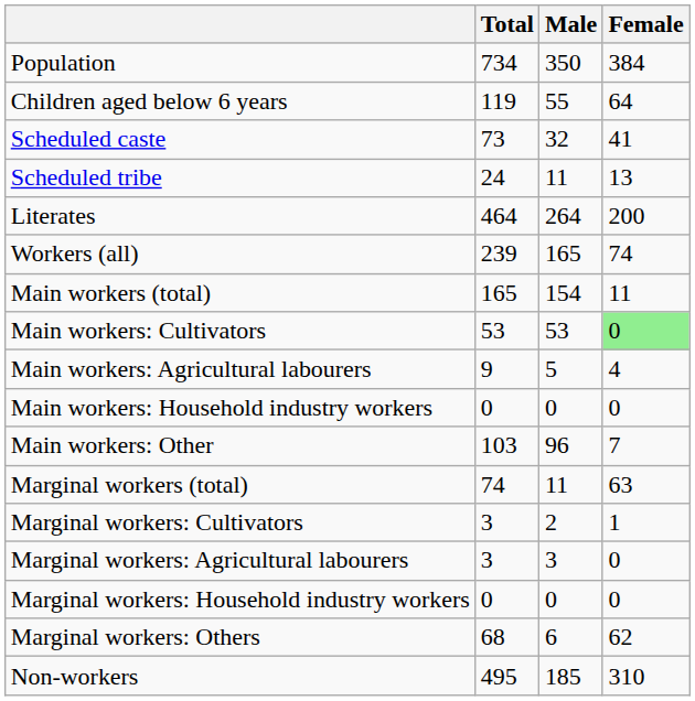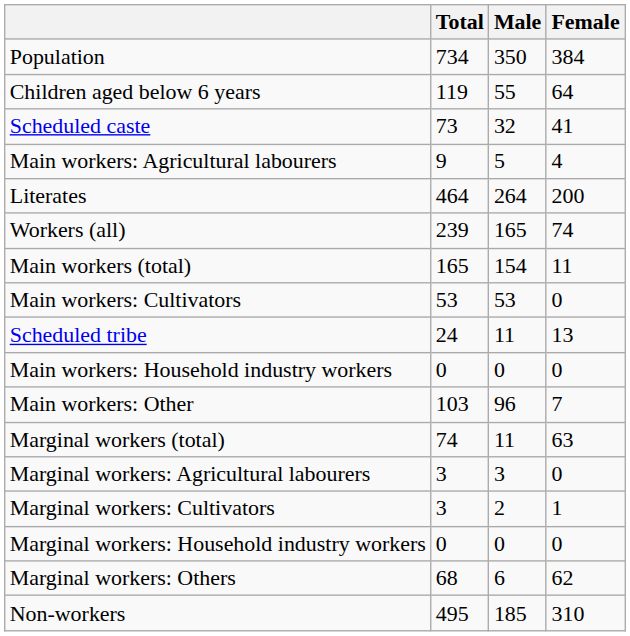 <table class="wikitable sortable">
 <tr>
 <th></th>
 <th>Total</th>
 <th>Male</th>
 <th>Female</th>
 </tr>
 <tr>
 <td>Population</td>
 <td>734</td>
 <td>350</td>
 <td>384</td>
 </tr>
 <tr>
 <td>Children aged below 6 years</td>
 <td>119</td>
 <td>55</td>
 <td>64</td>
 </tr>
 <tr>
 <td><a href='#'>Scheduled caste</a></td>
 <td>73</td>
 <td>32</td>
 <td>41</td>
 </tr>
 <tr>
-<td><a href='#'>Scheduled tribe</a></td>
-<td>24</td>
-<td>11</td>
-<td>13</td>
+<td>Main workers: Agricultural labourers</td>
+<td>9</td>
+<td>5</td>
+<td>4</td>
 </tr>
 <tr>
 <td>Literates</td>
 <td>464</td>
 <td>264</td>
 <td>200</td>
 </tr>
 <tr>
 <td>Workers (all)</td>
 <td>239</td>
 <td>165</td>
 <td>74</td>
 </tr>
 <tr>
 <td>Main workers (total)</td>
 <td>165</td>
 <td>154</td>
 <td>11</td>
 </tr>
 <tr>
 <td>Main workers: Cultivators</td>
 <td>53</td>
 <td>53</td>
-<td style="background: lightgreen;">0</td>
+<td>0</td>
 </tr>
 <tr>
-<td>Main workers: Agricultural labourers</td>
-<td>9</td>
-<td>5</td>
-<td>4</td>
+<td><a href='#'>Scheduled tribe</a></td>
+<td>24</td>
+<td>11</td>
+<td>13</td>
 </tr>
 <tr>
 <td>Main workers: Household industry workers</td>
 <td>0</td>
 <td>0</td>
 <td>0</td>
 </tr>
 <tr>
 <td>Main workers: Other</td>
 <td>103</td>
 <td>96</td>
 <td>7</td>
 </tr>
 <tr>
 <td>Marginal workers (total)</td>
 <td>74</td>
 <td>11</td>
 <td>63</td>
 </tr>
 <tr>
+<td>Marginal workers: Agricultural labourers</td>
+<td>3</td>
+<td>3</td>
+<td>0</td>
+</tr>
+<tr>
 <td>Marginal workers: Cultivators</td>
 <td>3</td>
 <td>2</td>
 <td>1</td>
-</tr>
-<tr>
-<td>Marginal workers: Agricultural labourers</td>
-<td>3</td>
-<td>3</td>
-<td>0</td>
 </tr>
 <tr>
 <td>Marginal workers: Household industry workers</td>
 <td>0</td>
 <td>0</td>
 <td>0</td>
 </tr>
 <tr>
 <td>Marginal workers: Others</td>
 <td>68</td>
 <td>6</td>
 <td>62</td>
 </tr>
 <tr>
 <td>Non-workers</td>
 <td>495</td>
 <td>185</td>
 <td>310</td>
 </tr>
 </table>
